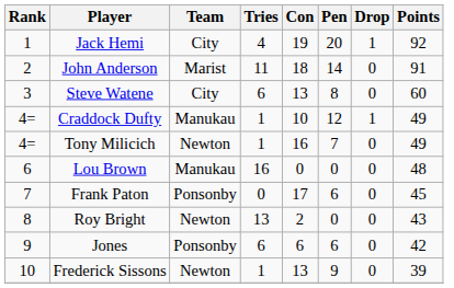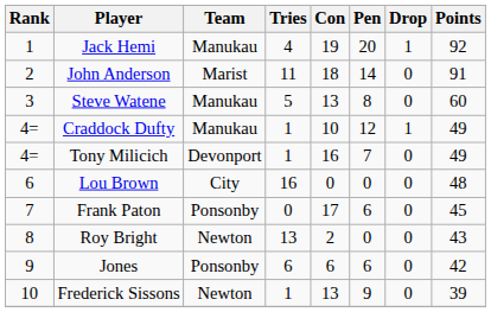 <table class="wikitable sortable" style="text-align: center;">
 <tr>
 <th>Rank</th>
 <th>Player</th>
 <th>Team</th>
 <th>Tries</th>
 <th>Con</th>
 <th>Pen</th>
 <th>Drop</th>
 <th>Points</th>
 </tr>
 <tr>
 <td>1</td>
 <td><a href='#'>Jack Hemi</a></td>
-<td>City</td>
+<td>Manukau</td>
 <td>4</td>
 <td>19</td>
 <td>20</td>
 <td>1</td>
 <td>92</td>
 </tr>
 <tr>
 <td>2</td>
 <td><a href='#'>John Anderson</a></td>
 <td>Marist</td>
 <td>11</td>
 <td>18</td>
 <td>14</td>
 <td>0</td>
 <td>91</td>
 </tr>
 <tr>
 <td>3</td>
 <td><a href='#'>Steve Watene</a></td>
-<td>City</td>
-<td>6</td>
+<td>Manukau</td>
+<td>5</td>
 <td>13</td>
 <td>8</td>
 <td>0</td>
 <td>60</td>
 </tr>
 <tr>
 <td>4=</td>
 <td><a href='#'>Craddock Dufty</a></td>
 <td>Manukau</td>
 <td>1</td>
 <td>10</td>
 <td>12</td>
 <td>1</td>
 <td>49</td>
 </tr>
 <tr>
 <td>4=</td>
 <td>Tony Milicich</td>
-<td>Newton</td>
+<td>Devonport</td>
 <td>1</td>
 <td>16</td>
 <td>7</td>
 <td>0</td>
 <td>49</td>
 </tr>
 <tr>
 <td>6</td>
 <td><a href='#'>Lou Brown</a></td>
-<td>Manukau</td>
+<td>City</td>
 <td>16</td>
 <td>0</td>
 <td>0</td>
 <td>0</td>
 <td>48</td>
 </tr>
 <tr>
 <td>7</td>
 <td>Frank Paton</td>
 <td>Ponsonby</td>
 <td>0</td>
 <td>17</td>
 <td>6</td>
 <td>0</td>
 <td>45</td>
 </tr>
 <tr>
 <td>8</td>
 <td>Roy Bright</td>
 <td>Newton</td>
 <td>13</td>
 <td>2</td>
 <td>0</td>
 <td>0</td>
 <td>43</td>
 </tr>
 <tr>
 <td>9</td>
 <td>Jones</td>
 <td>Ponsonby</td>
 <td>6</td>
 <td>6</td>
 <td>6</td>
 <td>0</td>
 <td>42</td>
 </tr>
 <tr>
 <td>10</td>
 <td>Frederick Sissons</td>
 <td>Newton</td>
 <td>1</td>
 <td>13</td>
 <td>9</td>
 <td>0</td>
 <td>39</td>
 </tr>
 <tr>
 </tr>
 </table>
